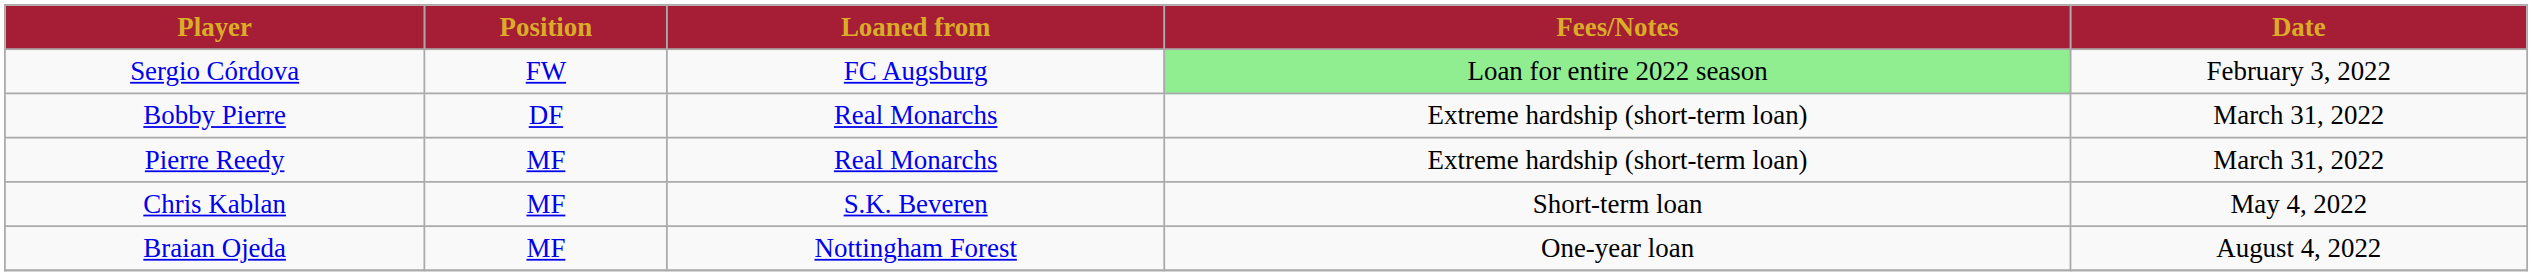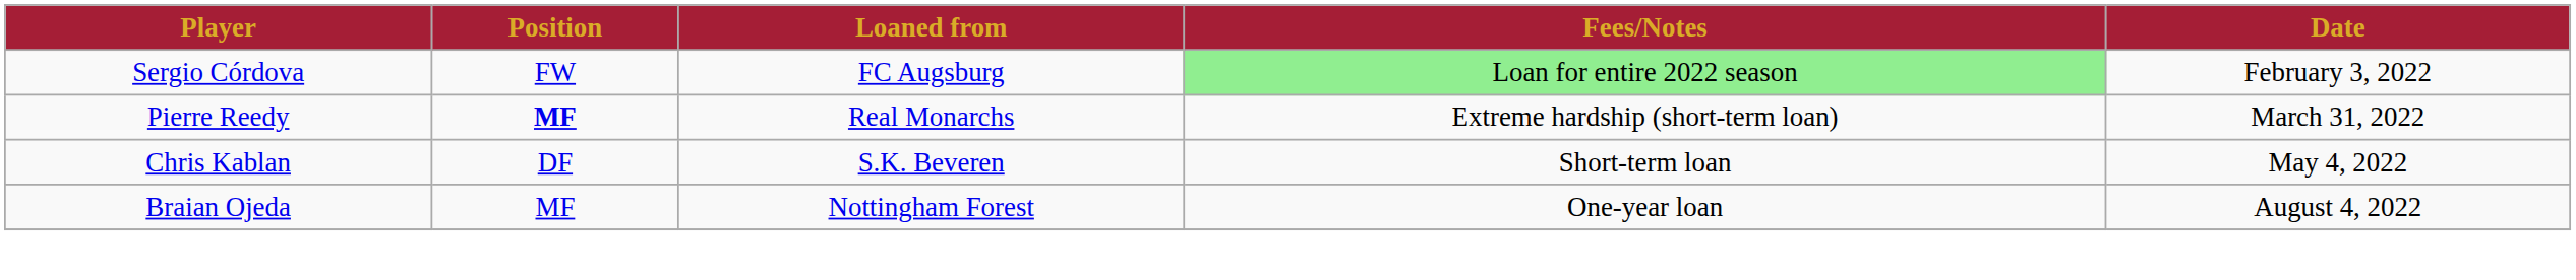 <table class="wikitable sortable" style="width:90%; text-align:center; font-size:95%;">
 <tr>
 <th style="background:#A51E36; color:#DAAC27; text-align:center;"><strong>Player </strong></th>
 <th style="background:#A51E36; color:#DAAC27; text-align:center;"><strong>Position </strong></th>
 <th style="background:#A51E36; color:#DAAC27; text-align:center;"><strong>Loaned from</strong></th>
 <th style="background:#A51E36; color:#DAAC27; text-align:center;"><strong>Fees/Notes </strong></th>
 <th style="background:#A51E36; color:#DAAC27; text-align:center;"><strong>Date</strong></th>
 </tr>
 <tr>
 <td> <a href='#'>Sergio Córdova</a></td>
 <td style="text-align:center;"><a href='#'>FW</a></td>
 <td> <a href='#'>FC Augsburg</a></td>
 <td style="background: lightgreen;">Loan for entire 2022 season</td>
 <td>February 3, 2022</td>
 </tr>
 <tr>
-<td> <a href='#'>Bobby Pierre</a></td>
-<td style="text-align:center;"><a href='#'>DF</a></td>
-<td> <a href='#'>Real Monarchs</a></td>
-<td>Extreme hardship (short-term loan)</td>
-<td>March 31, 2022</td>
-</tr>
-<tr>
 <td> <a href='#'>Pierre Reedy</a></td>
-<td style="text-align:center;"><a href='#'>MF</a></td>
+<td style="text-align:center;"><strong><a href='#'>MF</a></strong></td>
 <td> <a href='#'>Real Monarchs</a></td>
 <td>Extreme hardship (short-term loan)</td>
 <td>March 31, 2022</td>
 </tr>
 <tr>
 <td> <a href='#'>Chris Kablan</a></td>
-<td style="text-align:center;"><a href='#'>MF</a></td>
+<td style="text-align:center;"><a href='#'>DF</a></td>
 <td> <a href='#'>S.K. Beveren</a></td>
 <td>Short-term loan</td>
 <td>May 4, 2022</td>
 </tr>
 <tr>
 <td> <a href='#'>Braian Ojeda</a></td>
 <td style="text-align:center;"><a href='#'>MF</a></td>
 <td> <a href='#'>Nottingham Forest</a></td>
 <td>One-year loan</td>
 <td>August 4, 2022</td>
 </tr>
 <tr>
 </tr>
 </table>
